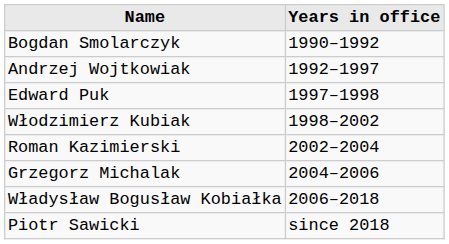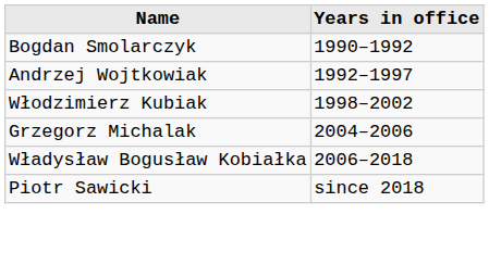 <table border="1" cellpadding="2" cellspacing="0" style="background:#f9f9f9; border:1px #cccccc solid; border-collapse:collapse">
 <tr bgcolor="#e9e9e9">
 <th align="center">Name</th>
 <th align="center">Years in office</th>
 </tr>
 <tr>
 <td>Bogdan Smolarczyk</td>
 <td>1990–1992</td>
 </tr>
 <tr>
 <td>Andrzej Wojtkowiak</td>
 <td>1992–1997</td>
 </tr>
 <tr>
-<td>Edward Puk</td>
-<td>1997–1998</td>
-</tr>
-<tr>
 <td>Włodzimierz Kubiak</td>
 <td>1998–2002</td>
-</tr>
-<tr>
-<td>Roman Kazimierski</td>
-<td>2002–2004</td>
 </tr>
 <tr>
 <td>Grzegorz Michalak</td>
 <td>2004–2006</td>
 </tr>
 <tr>
 <td>Władysław Bogusław Kobiałka</td>
 <td>2006–2018</td>
 </tr>
 <tr>
 <td>Piotr Sawicki</td>
 <td>since 2018</td>
 </tr>
 </table>
